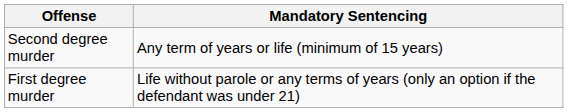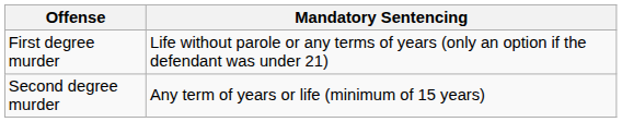 <table class="wikitable">
 <tr>
 <th>Offense</th>
 <th>Mandatory Sentencing</th>
 </tr>
 <tr>
+<td>First degree murder</td>
+<td>Life without parole or any terms of years (only an option if the defendant was under 21)</td>
+</tr>
+<tr>
 <td>Second degree murder</td>
 <td>Any term of years or life (minimum of 15 years)</td>
 </tr>
-<tr>
-<td>First degree murder</td>
-<td>Life without parole or any terms of years (only an option if the defendant was under 21)</td>
-</tr>
 </table>
